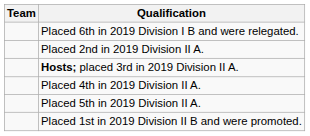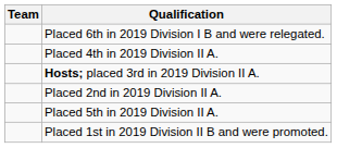 <table class="wikitable">
 <tr>
 <th>Team</th>
 <th>Qualification</th>
 </tr>
 <tr>
 <td></td>
 <td>Placed 6th in 2019 Division I B and were relegated.</td>
 </tr>
 <tr>
 <td></td>
-<td>Placed 2nd in 2019 Division II A.</td>
+<td>Placed 4th in 2019 Division II A.</td>
 </tr>
 <tr>
 <td></td>
 <td><strong>Hosts;</strong> placed 3rd in 2019 Division II A.</td>
 </tr>
 <tr>
 <td></td>
-<td>Placed 4th in 2019 Division II A.</td>
+<td>Placed 2nd in 2019 Division II A.</td>
 </tr>
 <tr>
 <td><s></s></td>
 <td>Placed 5th in 2019 Division II A.</td>
 </tr>
 <tr>
 <td></td>
 <td>Placed 1st in 2019 Division II B and were promoted.</td>
 </tr>
 </table>
